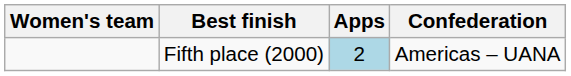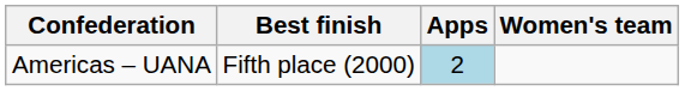 <table class="wikitable" style="text-align: center; font-size: 90%; margin-left: 1em;">
 <tr>
-<th>Women's team</th>
+<th>Confederation</th>
 <th>Best finish</th>
 <th>Apps</th>
-<th>Confederation</th>
+<th>Women's team</th>
 </tr>
 <tr>
-<td style="text-align: left;"></td>
+<td>Americas – UANA</td>
 <td style="text-align: left;">Fifth place (2000)</td>
 <td style="background: lightblue;">2</td>
-<td>Americas – UANA</td>
+<td style="text-align: left;"></td>
 </tr>
 </table>
